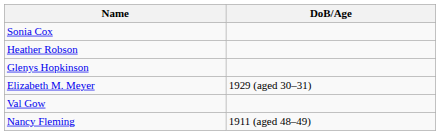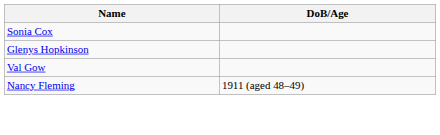 <table class="wikitable" style="width:600px; font-size:95%;">
 <tr>
 <th align="left">Name</th>
 <th align="left">DoB/Age</th>
 </tr>
 <tr>
 <td align="left"><a href='#'>Sonia Cox</a></td>
 <td align="left"></td>
 </tr>
 <tr>
-<td align="left"><a href='#'>Heather Robson</a></td>
-<td align="left"></td>
-</tr>
-<tr>
 <td align="left"><a href='#'>Glenys Hopkinson</a></td>
 <td align="left"></td>
-</tr>
-<tr>
-<td align="left"><a href='#'>Elizabeth M. Meyer</a></td>
-<td align="left">1929 (aged 30–31)</td>
 </tr>
 <tr>
 <td align="left"><a href='#'>Val Gow</a></td>
 <td align="left"></td>
 </tr>
 <tr>
 <td align="left"><a href='#'>Nancy Fleming</a></td>
 <td align="left">1911 (aged 48–49)</td>
 </tr>
 </table>
